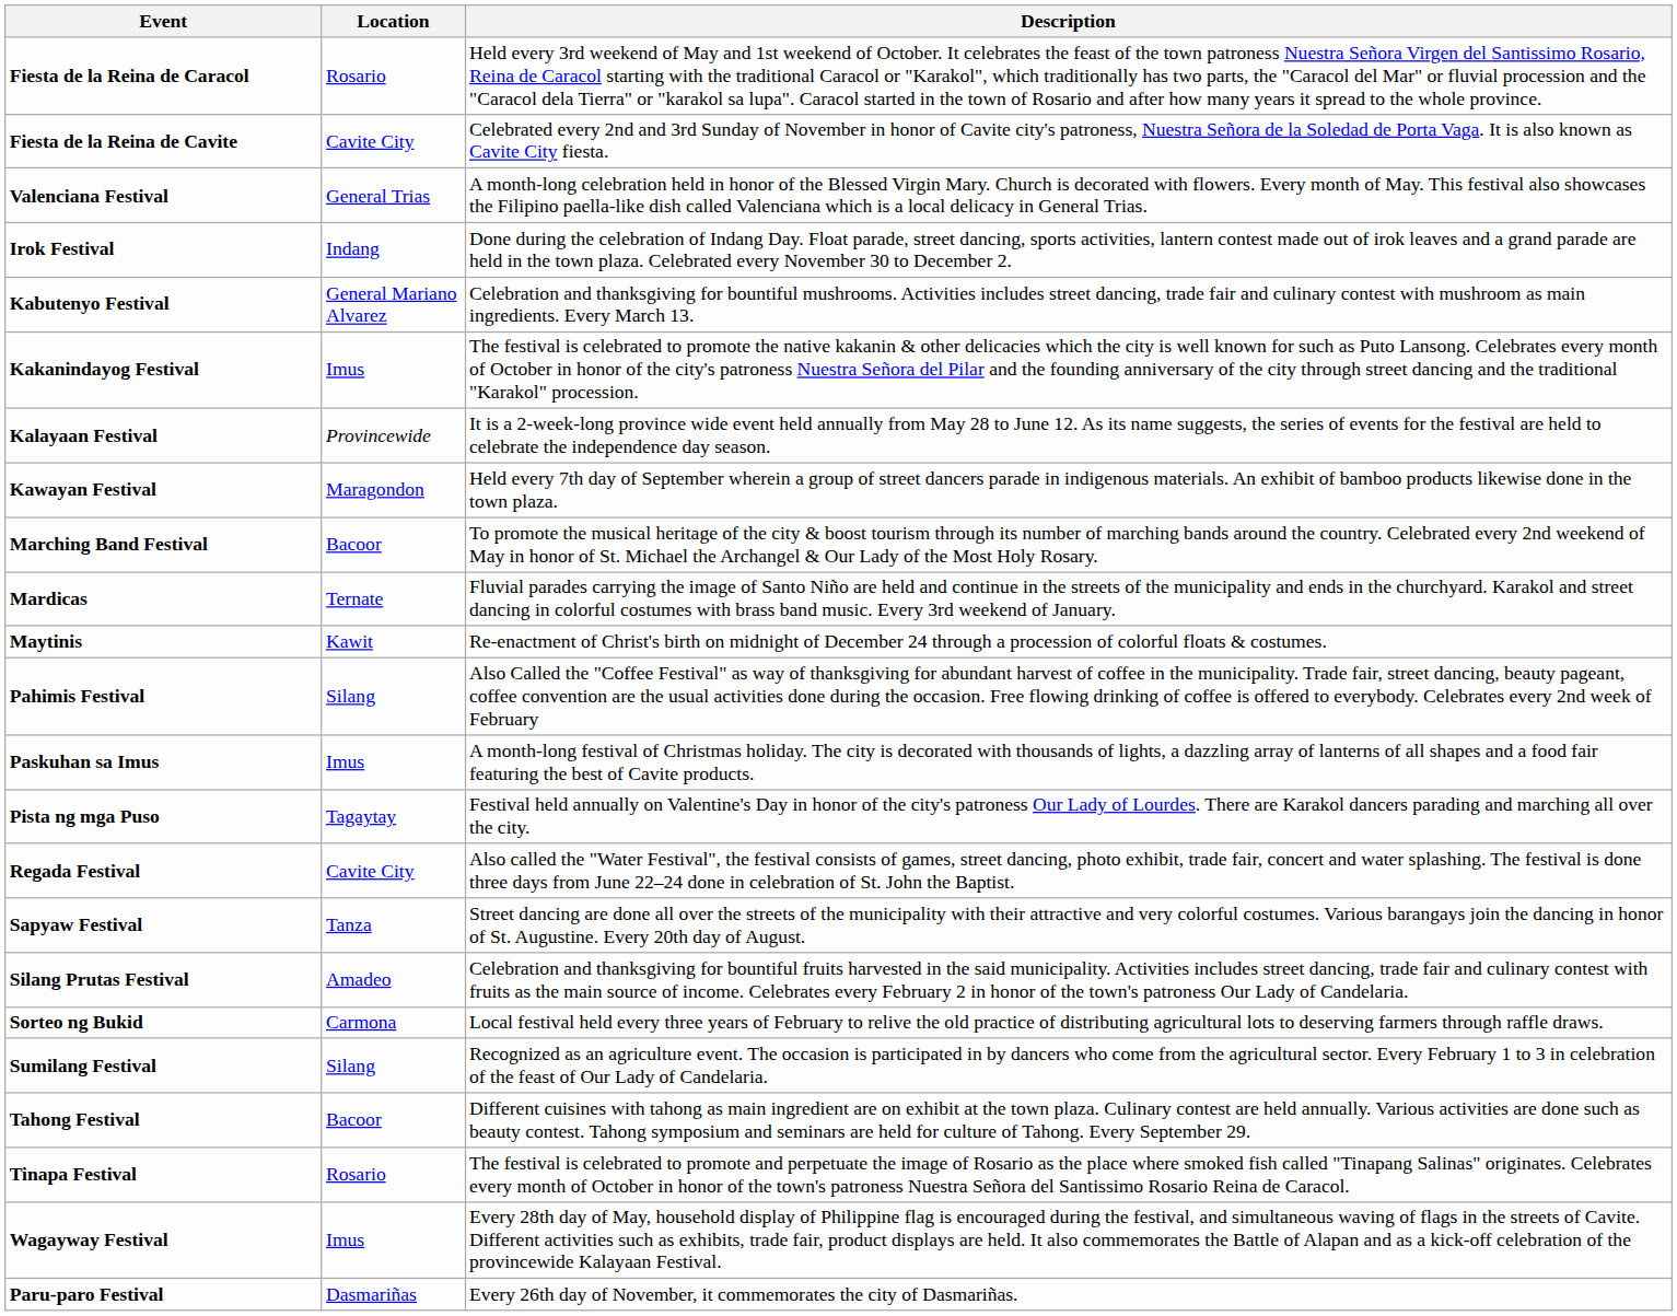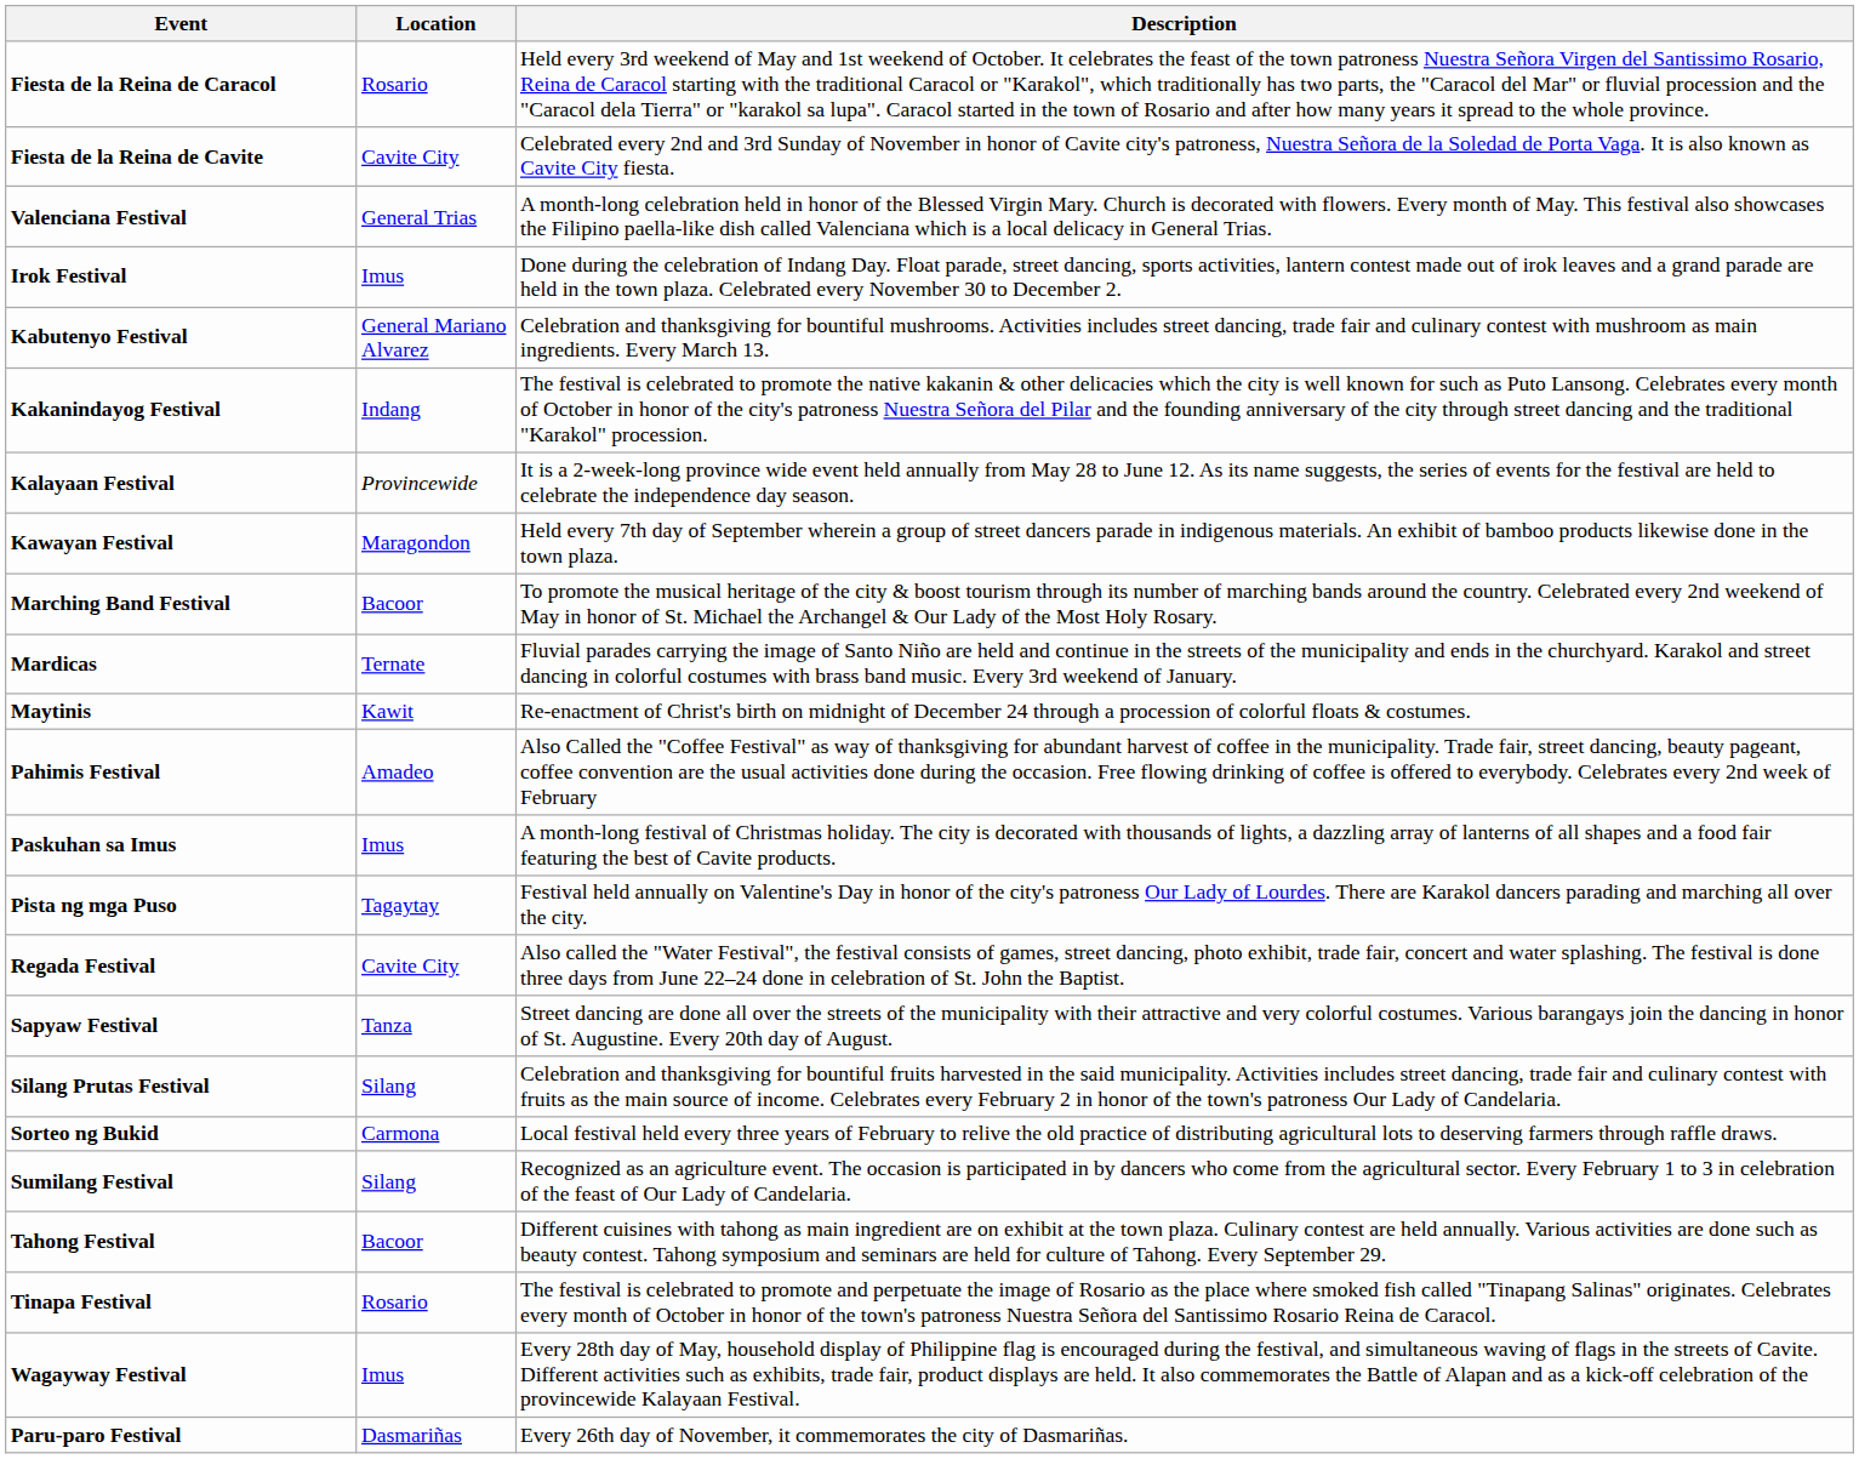 <table class="wikitable sortable collapsible collapsed" style="font-size:90%;background-color:#FDFDFD;">
 <tr>
 <th scope="col" style="width:16em;">Event</th>
 <th scope="col">Location</th>
 <th scope="col" class="unsortable">Description</th>
 </tr>
 <tr>
 <th scope="row" style="text-align:left;background-color:#FDFDFD;">Fiesta de la Reina de Caracol</th>
 <td><a href='#'>Rosario</a></td>
 <td>Held every 3rd weekend of May and 1st weekend of October. It celebrates the feast of the town patroness <a href='#'>Nuestra Señora Virgen del Santissimo Rosario, Reina de Caracol</a> starting with the traditional Caracol or "Karakol", which traditionally has two parts, the "Caracol del Mar" or fluvial procession and the "Caracol dela Tierra" or "karakol sa lupa". Caracol started in the town of Rosario and after how many years it spread to the whole province.</td>
 </tr>
 <tr>
 <th scope="row" style="text-align:left;background-color:#FDFDFD;">Fiesta de la Reina de Cavite</th>
 <td><a href='#'>Cavite City</a></td>
 <td>Celebrated every 2nd and 3rd Sunday of November in honor of Cavite city's patroness, <a href='#'>Nuestra Señora de la Soledad de Porta Vaga</a>. It is also known as <a href='#'>Cavite City</a> fiesta.</td>
 </tr>
 <tr>
 <th scope="row" style="text-align:left;background-color:#FDFDFD;">Valenciana Festival</th>
 <td><a href='#'>General Trias</a></td>
 <td>A month-long celebration held in honor of the Blessed Virgin Mary. Church is decorated with flowers. Every month of May. This festival also showcases the Filipino paella-like dish called Valenciana which is a local delicacy in General Trias.</td>
 </tr>
 <tr>
 <th scope="row" style="text-align:left;background-color:#FDFDFD;">Irok Festival</th>
-<td><a href='#'>Indang</a></td>
+<td><a href='#'>Imus</a></td>
 <td>Done during the celebration of Indang Day. Float parade, street dancing, sports activities, lantern contest made out of irok leaves and a grand parade are held in the town plaza. Celebrated every November 30 to December 2.</td>
 </tr>
 <tr>
 <th scope="row" style="text-align:left;background-color:#FDFDFD;">Kabutenyo Festival</th>
 <td><a href='#'>General Mariano Alvarez</a></td>
 <td>Celebration and thanksgiving for bountiful mushrooms. Activities includes street dancing, trade fair and culinary contest with mushroom as main ingredients. Every March 13.</td>
 </tr>
 <tr>
 <th scope="row" style="text-align:left;background-color:#FDFDFD;">Kakanindayog Festival</th>
-<td><a href='#'>Imus</a></td>
+<td><a href='#'>Indang</a></td>
 <td>The festival is celebrated to promote the native kakanin & other delicacies which the city is well known for such as Puto Lansong. Celebrates every month of October in honor of the city's patroness <a href='#'>Nuestra Señora del Pilar</a> and the founding anniversary of the city through street dancing and the traditional "Karakol" procession.</td>
 </tr>
 <tr>
 <th scope="row" style="text-align:left;background-color:#FDFDFD;">Kalayaan Festival</th>
 <td><em>Provincewide</em></td>
 <td>It is a 2-week-long province wide event held annually from May 28 to June 12. As its name suggests, the series of events for the festival are held to celebrate the independence day season.</td>
 </tr>
 <tr>
 <th scope="row" style="text-align:left;background-color:#FDFDFD;">Kawayan Festival</th>
 <td><a href='#'>Maragondon</a></td>
 <td>Held every 7th day of September wherein a group of street dancers parade in indigenous materials. An exhibit of bamboo products likewise done in the town plaza.</td>
 </tr>
 <tr>
 <th scope="row" style="text-align:left;background-color:#FDFDFD;">Marching Band Festival</th>
 <td><a href='#'>Bacoor</a></td>
 <td>To promote the musical heritage of the city & boost tourism through its number of marching bands around the country. Celebrated every 2nd weekend of May in honor of St. Michael the Archangel & Our Lady of the Most Holy Rosary.</td>
 </tr>
 <tr>
 <th scope="row" style="text-align:left;background-color:#FDFDFD;">Mardicas</th>
 <td><a href='#'>Ternate</a></td>
 <td>Fluvial parades carrying the image of Santo Niño are held and continue in the streets of the municipality and ends in the churchyard. Karakol and street dancing in colorful costumes with brass band music. Every 3rd weekend of January.</td>
 </tr>
 <tr>
 <th scope="row" style="text-align:left;background-color:#FDFDFD;">Maytinis</th>
 <td><a href='#'>Kawit</a></td>
 <td>Re-enactment of Christ's birth on midnight of December 24 through a procession of colorful floats & costumes.</td>
 </tr>
 <tr>
 <th scope="row" style="text-align:left;background-color:#FDFDFD;">Pahimis Festival</th>
-<td><a href='#'>Silang</a></td>
+<td><a href='#'>Amadeo</a></td>
 <td>Also Called the "Coffee Festival" as way of thanksgiving for abundant harvest of coffee in the municipality. Trade fair, street dancing, beauty pageant, coffee convention are the usual activities done during the occasion. Free flowing drinking of coffee is offered to everybody. Celebrates every 2nd week of February</td>
 </tr>
 <tr>
 <th scope="row" style="text-align:left;background-color:#FDFDFD;">Paskuhan sa Imus</th>
 <td><a href='#'>Imus</a></td>
 <td>A month-long festival of Christmas holiday. The city is decorated with thousands of lights, a dazzling array of lanterns of all shapes and a food fair featuring the best of Cavite products.</td>
 </tr>
 <tr>
 <th scope="row" style="text-align:left;background-color:#FDFDFD;">Pista ng mga Puso</th>
 <td><a href='#'>Tagaytay</a></td>
 <td>Festival held annually on Valentine's Day in honor of the city's patroness <a href='#'>Our Lady of Lourdes</a>. There are Karakol dancers parading and marching all over the city.</td>
 </tr>
 <tr>
 <th scope="row" style="text-align:left;background-color:#FDFDFD;">Regada Festival</th>
 <td><a href='#'>Cavite City</a></td>
 <td>Also called the "Water Festival", the festival consists of games, street dancing, photo exhibit, trade fair, concert and water splashing. The festival is done three days from June 22–24 done in celebration of St. John the Baptist.</td>
 </tr>
 <tr>
 <th scope="row" style="text-align:left;background-color:#FDFDFD;">Sapyaw Festival</th>
 <td><a href='#'>Tanza</a></td>
 <td>Street dancing are done all over the streets of the municipality with their attractive and very colorful costumes. Various barangays join the dancing in honor of St. Augustine. Every 20th day of August.</td>
 </tr>
 <tr>
 <th scope="row" style="text-align:left;background-color:#FDFDFD;">Silang Prutas Festival</th>
-<td><a href='#'>Amadeo</a></td>
+<td><a href='#'>Silang</a></td>
 <td>Celebration and thanksgiving for bountiful fruits harvested in the said municipality. Activities includes street dancing, trade fair and culinary contest with fruits as the main source of income. Celebrates every February 2 in honor of the town's patroness Our Lady of Candelaria.</td>
 </tr>
 <tr>
 <th scope="row" style="text-align:left;background-color:#FDFDFD;">Sorteo ng Bukid</th>
 <td><a href='#'>Carmona</a></td>
 <td>Local festival held every three years of February to relive the old practice of distributing agricultural lots to deserving farmers through raffle draws.</td>
 </tr>
 <tr>
 <th scope="row" style="text-align:left;background-color:#FDFDFD;">Sumilang Festival</th>
 <td><a href='#'>Silang</a></td>
 <td>Recognized as an agriculture event. The occasion is participated in by dancers who come from the agricultural sector. Every February 1 to 3 in celebration of the feast of Our Lady of Candelaria.</td>
 </tr>
 <tr>
 <th scope="row" style="text-align:left;background-color:#FDFDFD;">Tahong Festival</th>
 <td><a href='#'>Bacoor</a></td>
 <td>Different cuisines with tahong as main ingredient are on exhibit at the town plaza. Culinary contest are held annually. Various activities are done such as beauty contest. Tahong symposium and seminars are held for culture of Tahong. Every September 29.</td>
 </tr>
 <tr>
 <th scope="row" style="text-align:left;background-color:#FDFDFD;">Tinapa Festival</th>
 <td><a href='#'>Rosario</a></td>
 <td>The festival is celebrated to promote and perpetuate the image of Rosario as the place where smoked fish called "Tinapang Salinas" originates. Celebrates every month of October in honor of the town's patroness Nuestra Señora del Santissimo Rosario Reina de Caracol.</td>
 </tr>
 <tr>
 <th scope="row" style="text-align:left;background-color:#FDFDFD;">Wagayway Festival</th>
 <td><a href='#'>Imus</a></td>
 <td>Every 28th day of May, household display of Philippine flag is encouraged during the festival, and simultaneous waving of flags in the streets of Cavite. Different activities such as exhibits, trade fair, product displays are held. It also commemorates the Battle of Alapan and as a kick-off celebration of the provincewide Kalayaan Festival.</td>
 </tr>
 <tr>
 <th scope="row" style="text-align:left;background-color:#FDFDFD;">Paru-paro Festival</th>
 <td><a href='#'>Dasmariñas</a></td>
 <td>Every 26th day of November, it commemorates the city of Dasmariñas.</td>
 </tr>
 </table>
